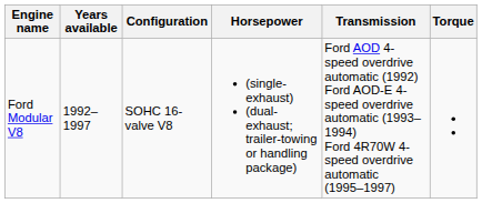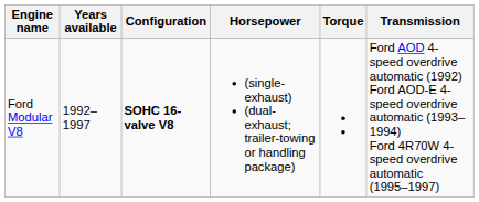 <table class="wikitable" border="1">
 <tr>
 <th>Engine name</th>
 <th>Years available</th>
 <th>Configuration</th>
 <th>Horsepower</th>
+<th>Torque</th>
 <th>Transmission</th>
-<th>Torque</th>
 </tr>
 <tr>
 <td>Ford <a href='#'>Modular V8</a></td>
 <td>1992–1997</td>
-<td> SOHC 16-valve V8</td>
+<td><strong> SOHC 16-valve V8</strong></td>
 <td><br><ul><li> (single-exhaust)</li><li> (dual-exhaust; trailer-towing or handling package)</li></ul></td>
+<td><br><ul><li></li><li></li></ul></td>
 <td>Ford <a href='#'>AOD</a> 4-speed overdrive automatic (1992)<br>Ford AOD-E 4-speed overdrive automatic (1993–1994)<br>Ford 4R70W 4-speed overdrive automatic<br>(1995–1997)</td>
-<td><br><ul><li></li><li></li></ul></td>
 </tr>
 </table>
